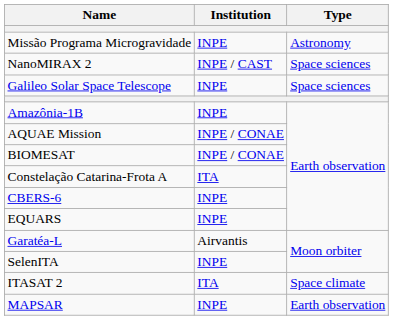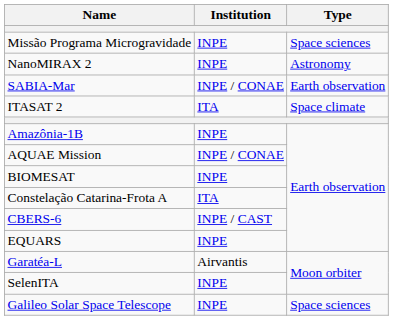 <table class="wikitable">
 <tr>
 <th>Name</th>
 <th>Institution</th>
 <th>Type</th>
 </tr>
 <tr>
 <th colspan="3"></th>
 </tr>
 <tr>
 <td>Missão Programa Microgravidade</td>
 <td> <a href='#'>INPE</a></td>
+<td><a href='#'>Space sciences</a></td>
+</tr>
+<tr>
+<td>NanoMIRAX 2</td>
+<td> <a href='#'>INPE</a></td>
 <td><a href='#'>Astronomy</a></td>
 </tr>
 <tr>
-<td>NanoMIRAX 2</td>
-<td> <a href='#'>INPE</a> /  <a href='#'>CAST</a></td>
-<td><a href='#'>Space sciences</a></td>
+<td><a href='#'>SABIA-Mar</a></td>
+<td> <a href='#'>INPE</a> /  <a href='#'>CONAE</a></td>
+<td><a href='#'>Earth observation</a></td>
 </tr>
 <tr>
-<td><a href='#'>Galileo Solar Space Telescope</a></td>
-<td> <a href='#'>INPE</a></td>
-<td><a href='#'>Space sciences</a></td>
+<td>ITASAT 2</td>
+<td> <a href='#'>ITA</a></td>
+<td><a href='#'>Space climate</a></td>
 </tr>
 <tr>
 <th colspan="3"></th>
 </tr>
 <tr>
 <td><a href='#'>Amazônia-1B</a></td>
 <td> <a href='#'>INPE</a></td>
 <td rowspan="6"><a href='#'>Earth observation</a></td>
 </tr>
 <tr>
 <td>AQUAE Mission</td>
 <td> <a href='#'>INPE</a> /  <a href='#'>CONAE</a></td>
 </tr>
 <tr>
 <td>BIOMESAT</td>
-<td> <a href='#'>INPE</a> /  <a href='#'>CONAE</a></td>
+<td> <a href='#'>INPE</a></td>
 </tr>
 <tr>
 <td>Constelação Catarina-Frota A</td>
 <td> <a href='#'>ITA</a></td>
 </tr>
 <tr>
 <td><a href='#'>CBERS-6</a></td>
-<td> <a href='#'>INPE</a></td>
+<td> <a href='#'>INPE</a> /  <a href='#'>CAST</a></td>
 </tr>
 <tr>
 <td>EQUARS</td>
 <td> <a href='#'>INPE</a></td>
 </tr>
 <tr>
 <td><a href='#'>Garatéa-L</a></td>
 <td> Airvantis</td>
 <td rowspan="2"><a href='#'>Moon orbiter</a></td>
 </tr>
 <tr>
 <td>SelenITA</td>
 <td> <a href='#'>INPE</a></td>
 </tr>
 <tr>
-<td>ITASAT 2</td>
-<td> <a href='#'>ITA</a></td>
-<td><a href='#'>Space climate</a></td>
-</tr>
-<tr>
-<td><a href='#'>MAPSAR</a></td>
+<td><a href='#'>Galileo Solar Space Telescope</a></td>
 <td> <a href='#'>INPE</a></td>
-<td><a href='#'>Earth observation</a></td>
+<td><a href='#'>Space sciences</a></td>
 </tr>
 </table>
